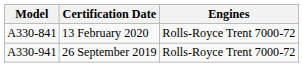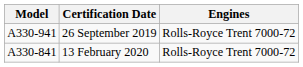 <table class="wikitable sortable">
 <tr>
 <th>Model</th>
 <th>Certification Date</th>
 <th>Engines</th>
 </tr>
 <tr>
+<td>A330-941</td>
+<td>26 September 2019</td>
+<td>Rolls-Royce Trent 7000-72</td>
+</tr>
+<tr>
 <td>A330-841</td>
 <td>13 February 2020</td>
 <td>Rolls-Royce Trent 7000-72</td>
 </tr>
-<tr>
-<td>A330-941</td>
-<td>26 September 2019</td>
-<td>Rolls-Royce Trent 7000-72</td>
-</tr>
 </table>
